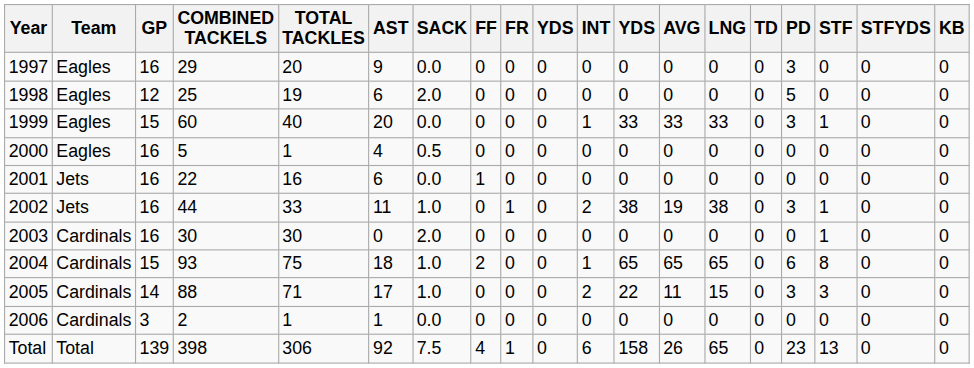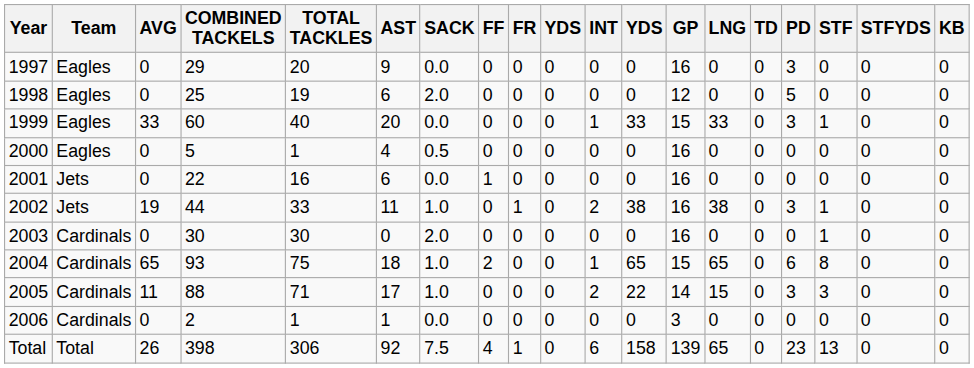 <table class="wikitable">
 <tr>
 <th>Year</th>
 <th>Team</th>
-<th>GP</th>
+<th>AVG</th>
 <th>COMBINED TACKELS</th>
 <th>TOTAL TACKLES</th>
 <th>AST</th>
 <th>SACK</th>
 <th>FF</th>
 <th>FR</th>
 <th>YDS</th>
 <th>INT</th>
 <th>YDS</th>
-<th>AVG</th>
+<th>GP</th>
 <th>LNG</th>
 <th>TD</th>
 <th>PD</th>
 <th>STF</th>
 <th>STFYDS</th>
 <th>KB</th>
 </tr>
 <tr>
 <td>1997</td>
 <td>Eagles</td>
-<td>16</td>
+<td>0</td>
 <td>29</td>
 <td>20</td>
 <td>9</td>
 <td>0.0</td>
 <td>0</td>
 <td>0</td>
 <td>0</td>
 <td>0</td>
 <td>0</td>
-<td>0</td>
+<td>16</td>
 <td>0</td>
 <td>0</td>
 <td>3</td>
 <td>0</td>
 <td>0</td>
 <td>0</td>
 </tr>
 <tr>
 <td>1998</td>
 <td>Eagles</td>
-<td>12</td>
+<td>0</td>
 <td>25</td>
 <td>19</td>
 <td>6</td>
 <td>2.0</td>
 <td>0</td>
 <td>0</td>
 <td>0</td>
 <td>0</td>
 <td>0</td>
-<td>0</td>
+<td>12</td>
 <td>0</td>
 <td>0</td>
 <td>5</td>
 <td>0</td>
 <td>0</td>
 <td>0</td>
 </tr>
 <tr>
 <td>1999</td>
 <td>Eagles</td>
-<td>15</td>
+<td>33</td>
 <td>60</td>
 <td>40</td>
 <td>20</td>
 <td>0.0</td>
 <td>0</td>
 <td>0</td>
 <td>0</td>
 <td>1</td>
 <td>33</td>
-<td>33</td>
+<td>15</td>
 <td>33</td>
 <td>0</td>
 <td>3</td>
 <td>1</td>
 <td>0</td>
 <td>0</td>
 </tr>
 <tr>
 <td>2000</td>
 <td>Eagles</td>
-<td>16</td>
+<td>0</td>
 <td>5</td>
 <td>1</td>
 <td>4</td>
 <td>0.5</td>
 <td>0</td>
 <td>0</td>
 <td>0</td>
 <td>0</td>
 <td>0</td>
-<td>0</td>
+<td>16</td>
 <td>0</td>
 <td>0</td>
 <td>0</td>
 <td>0</td>
 <td>0</td>
 <td>0</td>
 </tr>
 <tr>
 <td>2001</td>
 <td>Jets</td>
-<td>16</td>
+<td>0</td>
 <td>22</td>
 <td>16</td>
 <td>6</td>
 <td>0.0</td>
 <td>1</td>
 <td>0</td>
 <td>0</td>
 <td>0</td>
 <td>0</td>
-<td>0</td>
+<td>16</td>
 <td>0</td>
 <td>0</td>
 <td>0</td>
 <td>0</td>
 <td>0</td>
 <td>0</td>
 </tr>
 <tr>
 <td>2002</td>
 <td>Jets</td>
-<td>16</td>
+<td>19</td>
 <td>44</td>
 <td>33</td>
 <td>11</td>
 <td>1.0</td>
 <td>0</td>
 <td>1</td>
 <td>0</td>
 <td>2</td>
 <td>38</td>
-<td>19</td>
+<td>16</td>
 <td>38</td>
 <td>0</td>
 <td>3</td>
 <td>1</td>
 <td>0</td>
 <td>0</td>
 </tr>
 <tr>
 <td>2003</td>
 <td>Cardinals</td>
-<td>16</td>
+<td>0</td>
 <td>30</td>
 <td>30</td>
 <td>0</td>
 <td>2.0</td>
 <td>0</td>
 <td>0</td>
 <td>0</td>
 <td>0</td>
 <td>0</td>
-<td>0</td>
+<td>16</td>
 <td>0</td>
 <td>0</td>
 <td>0</td>
 <td>1</td>
 <td>0</td>
 <td>0</td>
 </tr>
 <tr>
 <td>2004</td>
 <td>Cardinals</td>
-<td>15</td>
+<td>65</td>
 <td>93</td>
 <td>75</td>
 <td>18</td>
 <td>1.0</td>
 <td>2</td>
 <td>0</td>
 <td>0</td>
 <td>1</td>
 <td>65</td>
-<td>65</td>
+<td>15</td>
 <td>65</td>
 <td>0</td>
 <td>6</td>
 <td>8</td>
 <td>0</td>
 <td>0</td>
 </tr>
 <tr>
 <td>2005</td>
 <td>Cardinals</td>
-<td>14</td>
+<td>11</td>
 <td>88</td>
 <td>71</td>
 <td>17</td>
 <td>1.0</td>
 <td>0</td>
 <td>0</td>
 <td>0</td>
 <td>2</td>
 <td>22</td>
-<td>11</td>
+<td>14</td>
 <td>15</td>
 <td>0</td>
 <td>3</td>
 <td>3</td>
 <td>0</td>
 <td>0</td>
 </tr>
 <tr>
 <td>2006</td>
 <td>Cardinals</td>
-<td>3</td>
+<td>0</td>
 <td>2</td>
 <td>1</td>
 <td>1</td>
 <td>0.0</td>
 <td>0</td>
 <td>0</td>
 <td>0</td>
 <td>0</td>
 <td>0</td>
-<td>0</td>
+<td>3</td>
 <td>0</td>
 <td>0</td>
 <td>0</td>
 <td>0</td>
 <td>0</td>
 <td>0</td>
 </tr>
 <tr>
 <td>Total</td>
 <td>Total</td>
-<td>139</td>
+<td>26</td>
 <td>398</td>
 <td>306</td>
 <td>92</td>
 <td>7.5</td>
 <td>4</td>
 <td>1</td>
 <td>0</td>
 <td>6</td>
 <td>158</td>
-<td>26</td>
+<td>139</td>
 <td>65</td>
 <td>0</td>
 <td>23</td>
 <td>13</td>
 <td>0</td>
 <td>0</td>
 </tr>
 </table>
